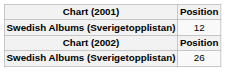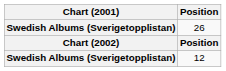 <table class="wikitable plainrowheaders" style="text-align:center">
 <tr>
 <th scope="col">Chart (2001)</th>
 <th scope="col">Position</th>
 </tr>
 <tr>
 <th scope="row">Swedish Albums (Sverigetopplistan)</th>
-<td>12</td>
+<td>26</td>
 </tr>
 <tr>
 <th scope="col">Chart (2002)</th>
 <th scope="col">Position</th>
 </tr>
 <tr>
 <th scope="row">Swedish Albums (Sverigetopplistan)</th>
-<td>26</td>
+<td>12</td>
 </tr>
 </table>
